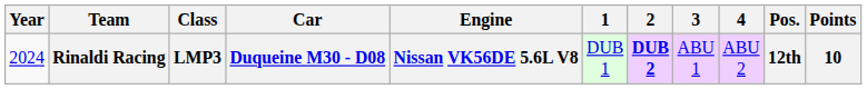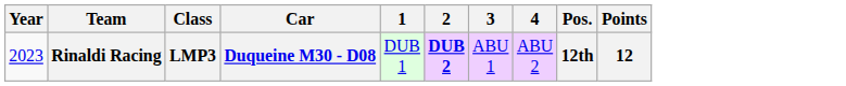 <table class="wikitable" style="text-align:center; font-size:85%">
 <tr>
 <th>Year</th>
 <th>Team</th>
 <th>Class</th>
 <th>Car</th>
-<th>Engine</th>
 <th>1</th>
 <th>2</th>
 <th>3</th>
 <th>4</th>
 <th>Pos.</th>
 <th>Points</th>
 </tr>
 <tr>
-<td><a href='#'>2024</a></td>
+<td><a href='#'>2023</a></td>
 <th nowrap>Rinaldi Racing</th>
 <th>LMP3</th>
 <th nowrap><a href='#'>Duqueine M30 - D08</a></th>
-<th nowrap><a href='#'>Nissan</a> <a href='#'>VK56DE</a> 5.6L V8</th>
 <td style="background:#DFFFDF;"><a href='#'>DUB<br>1</a><br></td>
 <td style="background:#EFCFFF;"><strong><a href='#'>DUB<br>2</a><br></strong></td>
 <td style="background:#EFCFFF;"><a href='#'>ABU<br>1</a><br></td>
 <td style="background:#EFCFFF;"><a href='#'>ABU<br>2</a><br></td>
 <th>12th</th>
-<th>10</th>
+<th>12</th>
 </tr>
 </table>
